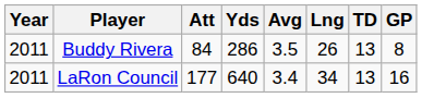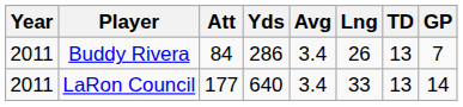 <table class="wikitable" style="font-size: 95%; text-align:center;">
 <tr>
 <th>Year</th>
 <th>Player</th>
 <th>Att</th>
 <th>Yds</th>
 <th>Avg</th>
 <th>Lng</th>
 <th>TD</th>
 <th>GP</th>
 </tr>
 <tr>
 <td align="center">2011</td>
 <td><a href='#'>Buddy Rivera</a></td>
 <td>84</td>
 <td>286</td>
-<td>3.5</td>
+<td>3.4</td>
 <td>26</td>
 <td>13</td>
-<td>8</td>
+<td>7</td>
 </tr>
 <tr>
 <td align="center">2011</td>
 <td><a href='#'>LaRon Council</a></td>
 <td>177</td>
 <td>640</td>
 <td>3.4</td>
-<td>34</td>
+<td>33</td>
 <td>13</td>
-<td>16</td>
+<td>14</td>
 </tr>
 </table>
